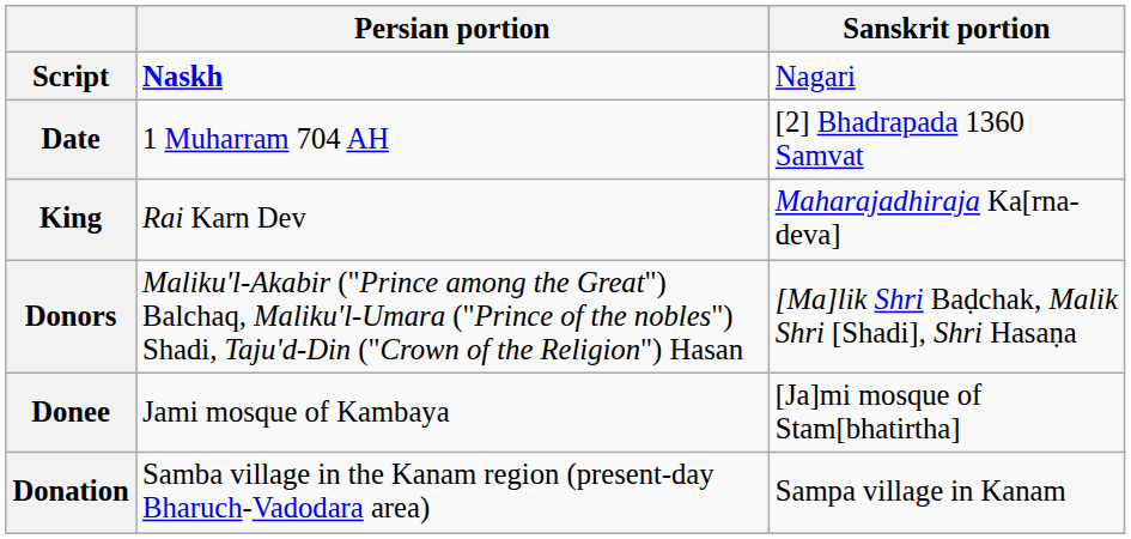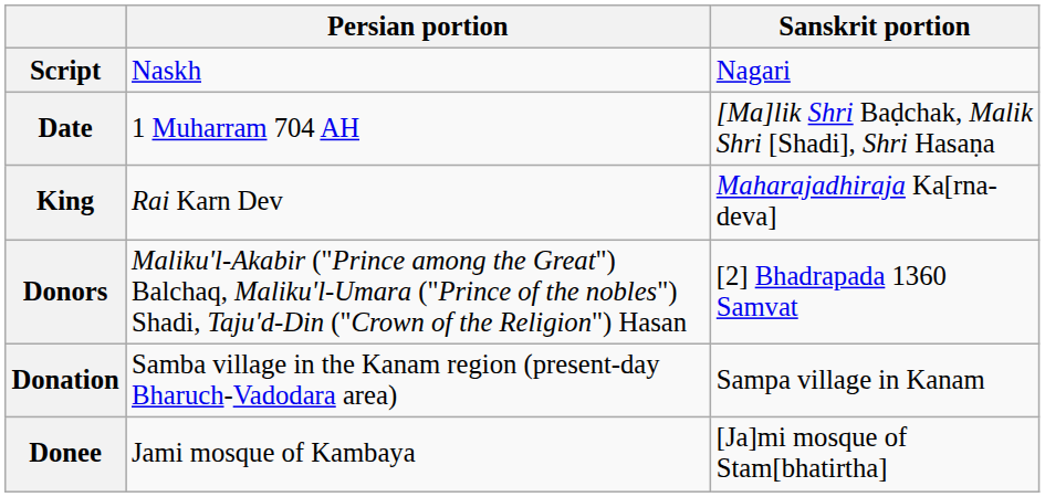 <table class="wikitable">
 <tr>
 <th></th>
 <th>Persian portion</th>
 <th>Sanskrit portion</th>
 </tr>
 <tr>
 <th>Script</th>
-<td><strong><a href='#'>Naskh</a></strong></td>
+<td><a href='#'>Naskh</a></td>
 <td><a href='#'>Nagari</a></td>
 </tr>
 <tr>
 <th>Date</th>
 <td>1 <a href='#'>Muharram</a> 704 <a href='#'>AH</a></td>
-<td>[2] <a href='#'>Bhadrapada</a> 1360 <a href='#'>Samvat</a></td>
+<td><em>[Ma]lik <a href='#'>Shri</a></em> Baḍchak, <em>Malik Shri</em> [Shadi], <em>Shri</em> Hasaṇa</td>
 </tr>
 <tr>
 <th>King</th>
 <td><em>Rai</em> Karn Dev</td>
 <td><em><a href='#'>Maharajadhiraja</a></em> Ka[rna-deva]</td>
 </tr>
 <tr>
 <th>Donors</th>
 <td><em>Maliku'l-Akabir</em> ("<em>Prince among the Great</em>") Balchaq, <em>Maliku'l-Umara</em> ("<em>Prince of the nobles</em>") Shadi, <em>Taju'd-Din</em> ("<em>Crown of the Religion</em>") Hasan</td>
-<td><em>[Ma]lik <a href='#'>Shri</a></em> Baḍchak, <em>Malik Shri</em> [Shadi], <em>Shri</em> Hasaṇa</td>
+<td>[2] <a href='#'>Bhadrapada</a> 1360 <a href='#'>Samvat</a></td>
+</tr>
+<tr>
+<th>Donation</th>
+<td>Samba village in the Kanam region (present-day <a href='#'>Bharuch</a>-<a href='#'>Vadodara</a> area)</td>
+<td>Sampa village in Kanam</td>
 </tr>
 <tr>
 <th>Donee</th>
 <td>Jami mosque of Kambaya</td>
 <td>[Ja]mi mosque of Stam[bhatirtha]</td>
 </tr>
-<tr>
-<th>Donation</th>
-<td>Samba village in the Kanam region (present-day <a href='#'>Bharuch</a>-<a href='#'>Vadodara</a> area)</td>
-<td>Sampa village in Kanam</td>
-</tr>
 </table>
